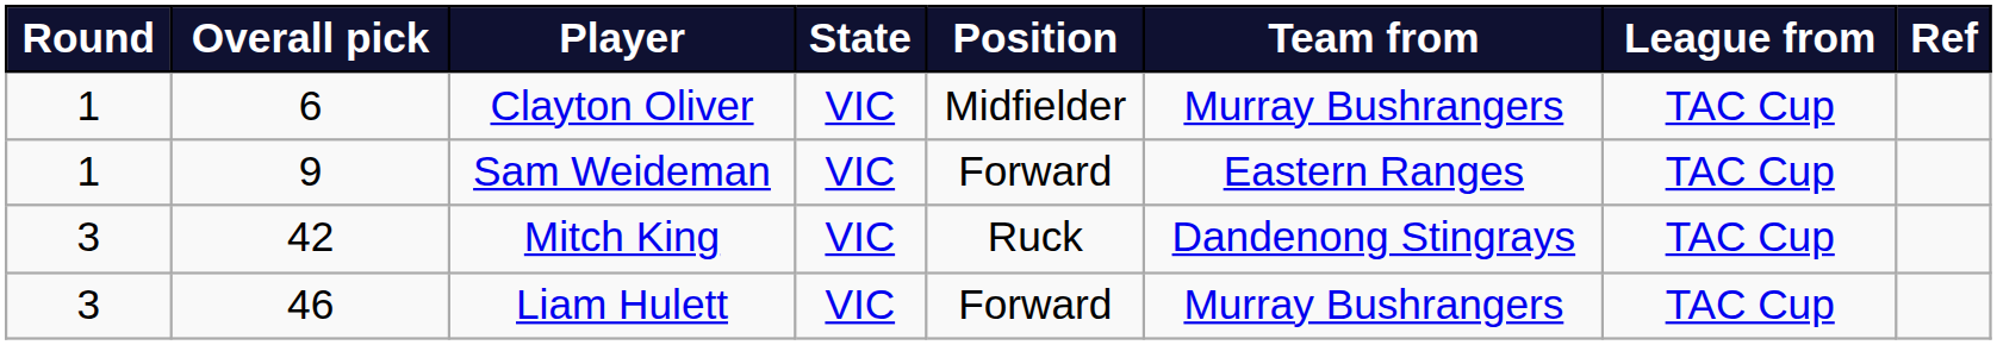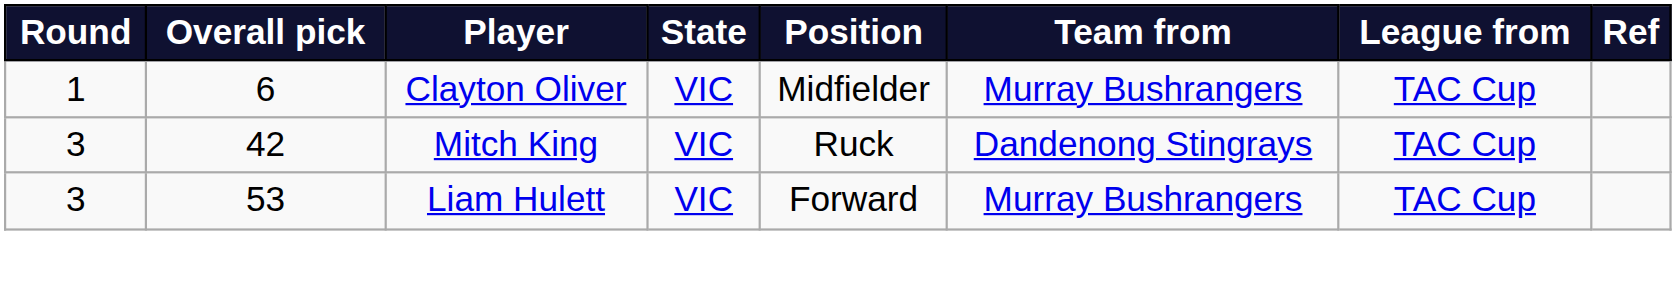 <table class="wikitable" style="text-align:center; font-size:100%; width:60%;">
 <tr style="color:#FFFFFF;">
 <th style="background:#0F1131; border: solid black 1px;">Round</th>
 <th style="background:#0F1131; border: solid black 1px;">Overall pick</th>
 <th style="background:#0F1131; border: solid black 1px;">Player</th>
 <th style="background:#0F1131; border: solid black 1px;">State</th>
 <th style="background:#0F1131; border: solid black 1px;">Position</th>
 <th style="background:#0F1131; border: solid black 1px;">Team from</th>
 <th style="background:#0F1131; border: solid black 1px;">League from</th>
 <th style="background:#0F1131; border: solid black 1px;">Ref</th>
 </tr>
 <tr>
 <td>1</td>
 <td>6</td>
 <td><a href='#'>Clayton Oliver</a></td>
 <td><a href='#'>VIC</a></td>
 <td>Midfielder</td>
 <td><a href='#'>Murray Bushrangers</a></td>
 <td><a href='#'>TAC Cup</a></td>
 <td></td>
 </tr>
 <tr>
-<td>1</td>
-<td>9</td>
-<td><a href='#'>Sam Weideman</a></td>
-<td><a href='#'>VIC</a></td>
-<td>Forward</td>
-<td><a href='#'>Eastern Ranges</a></td>
-<td><a href='#'>TAC Cup</a></td>
-<td></td>
-</tr>
-<tr>
 <td>3</td>
 <td>42</td>
 <td><a href='#'>Mitch King</a></td>
 <td><a href='#'>VIC</a></td>
 <td>Ruck</td>
 <td><a href='#'>Dandenong Stingrays</a></td>
 <td><a href='#'>TAC Cup</a></td>
 <td></td>
 </tr>
 <tr>
 <td>3</td>
-<td>46</td>
+<td>53</td>
 <td><a href='#'>Liam Hulett</a></td>
 <td><a href='#'>VIC</a></td>
 <td>Forward</td>
 <td><a href='#'>Murray Bushrangers</a></td>
 <td><a href='#'>TAC Cup</a></td>
 <td></td>
 </tr>
 </table>
